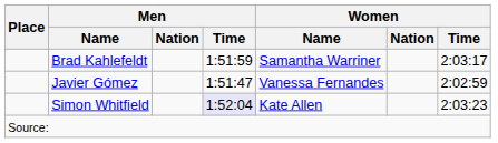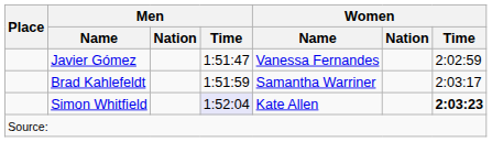 <table class=wikitable style="font-size:95%">
 <tr>
 <th rowspan="2">Place</th>
 <th colspan="3">Men</th>
 <th colspan="3">Women</th>
 </tr>
 <tr>
 <th>Name</th>
 <th>Nation</th>
 <th>Time</th>
 <th>Name</th>
 <th>Nation</th>
 <th>Time</th>
 </tr>
 <tr>
 <td align="center"></td>
+<td><a href='#'>Javier Gómez</a></td>
+<td></td>
+<td>1:51:47</td>
+<td><a href='#'>Vanessa Fernandes</a></td>
+<td></td>
+<td>2:02:59</td>
+</tr>
+<tr>
+<td align="center"></td>
 <td><a href='#'>Brad Kahlefeldt</a></td>
 <td></td>
 <td>1:51:59</td>
 <td><a href='#'>Samantha Warriner</a></td>
 <td></td>
 <td>2:03:17</td>
 </tr>
 <tr>
 <td align="center"></td>
-<td><a href='#'>Javier Gómez</a></td>
-<td></td>
-<td>1:51:47</td>
-<td><a href='#'>Vanessa Fernandes</a></td>
-<td></td>
-<td>2:02:59</td>
-</tr>
-<tr>
-<td align="center"></td>
 <td><a href='#'>Simon Whitfield</a></td>
 <td></td>
 <td style="background: lavender;">1:52:04</td>
 <td><a href='#'>Kate Allen</a></td>
 <td></td>
-<td>2:03:23</td>
+<td><strong>2:03:23</strong></td>
 </tr>
 <tr>
 <td colspan="7"><small>Source:</small></td>
 </tr>
 </table>
